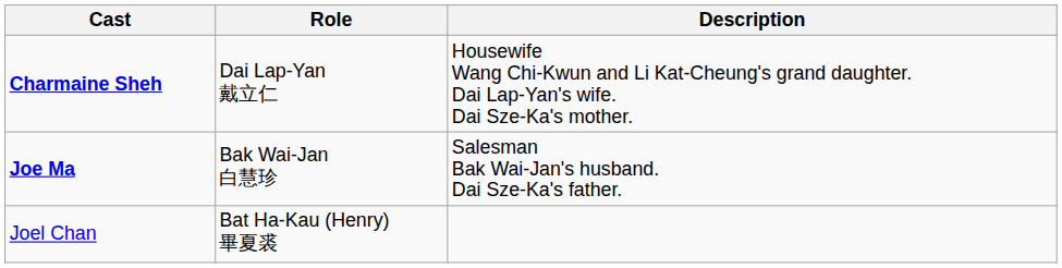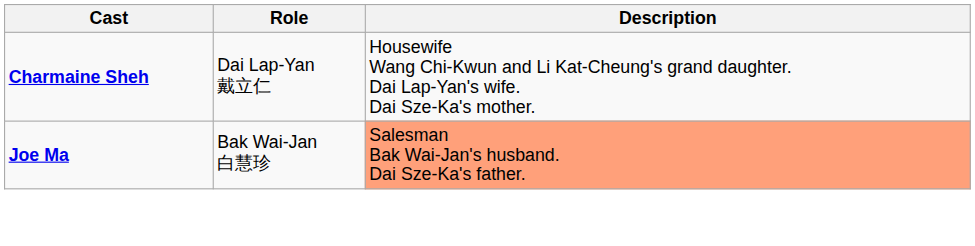 <table class="wikitable" style="width:55%;">
 <tr>
 <th>Cast</th>
 <th>Role</th>
 <th>Description</th>
 </tr>
 <tr>
 <td><strong><a href='#'>Charmaine Sheh</a></strong></td>
 <td>Dai Lap-Yan <br> 戴立仁</td>
 <td>Housewife <br> Wang Chi-Kwun and Li Kat-Cheung's grand daughter.<br> Dai Lap-Yan's wife. <br> Dai Sze-Ka's mother.</td>
 </tr>
 <tr>
 <td><strong><a href='#'>Joe Ma</a></strong></td>
 <td>Bak Wai-Jan <br> 白慧珍</td>
-<td>Salesman <br> Bak Wai-Jan's husband. <br> Dai Sze-Ka's father.</td>
-</tr>
-<tr>
-<td><a href='#'>Joel Chan</a></td>
-<td>Bat Ha-Kau (Henry) <br> 畢夏裘</td>
-<td></td>
+<td style="background: lightsalmon;">Salesman <br> Bak Wai-Jan's husband. <br> Dai Sze-Ka's father.</td>
 </tr>
 </table>
